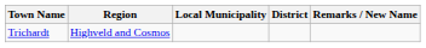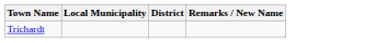 <table class="wikitable sortable" style="font-size: 95%;">
 <tr>
 <th>Town Name</th>
-<th>Region</th>
 <th>Local Municipality</th>
 <th>District</th>
 <th>Remarks / New Name</th>
 </tr>
 <tr>
 <td><a href='#'>Trichardt</a></td>
-<td><a href='#'>Highveld and Cosmos</a></td>
 <td></td>
 <td></td>
 <td></td>
 </tr>
 </table>
